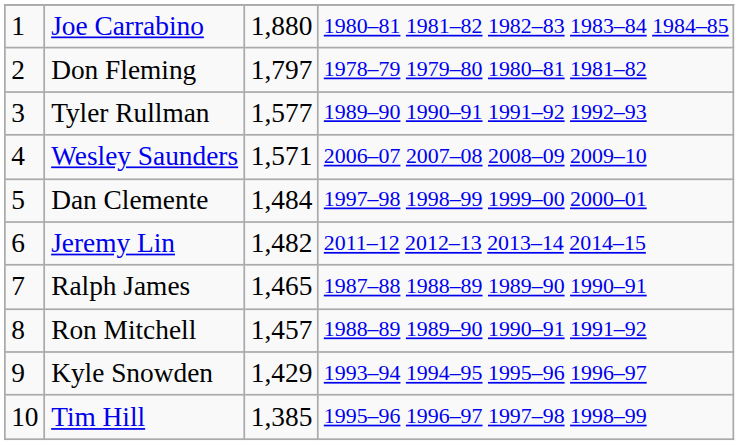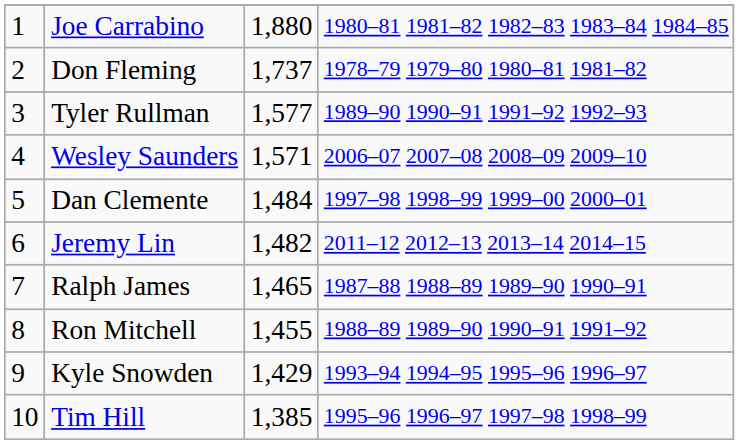 <table class="wikitable">
 <tr>
 </tr>
 <tr>
 <td>1</td>
 <td><a href='#'>Joe Carrabino</a></td>
 <td>1,880</td>
 <td style="font-size:80%;"><a href='#'>1980–81</a> <a href='#'>1981–82</a> <a href='#'>1982–83</a> <a href='#'>1983–84</a> <a href='#'>1984–85</a></td>
 </tr>
 <tr>
 <td>2</td>
 <td>Don Fleming</td>
-<td>1,797</td>
+<td>1,737</td>
 <td style="font-size:80%;"><a href='#'>1978–79</a> <a href='#'>1979–80</a> <a href='#'>1980–81</a> <a href='#'>1981–82</a></td>
 </tr>
 <tr>
 <td>3</td>
 <td>Tyler Rullman</td>
 <td>1,577</td>
 <td style="font-size:80%;"><a href='#'>1989–90</a> <a href='#'>1990–91</a> <a href='#'>1991–92</a> <a href='#'>1992–93</a></td>
 </tr>
 <tr>
 <td>4</td>
 <td><a href='#'>Wesley Saunders</a></td>
 <td>1,571</td>
 <td style="font-size:80%;"><a href='#'>2006–07</a> <a href='#'>2007–08</a> <a href='#'>2008–09</a> <a href='#'>2009–10</a></td>
 </tr>
 <tr>
 <td>5</td>
 <td>Dan Clemente</td>
 <td>1,484</td>
 <td style="font-size:80%;"><a href='#'>1997–98</a> <a href='#'>1998–99</a> <a href='#'>1999–00</a> <a href='#'>2000–01</a></td>
 </tr>
 <tr>
 <td>6</td>
 <td><a href='#'>Jeremy Lin</a></td>
 <td>1,482</td>
 <td style="font-size:80%;"><a href='#'>2011–12</a> <a href='#'>2012–13</a> <a href='#'>2013–14</a> <a href='#'>2014–15</a></td>
 </tr>
 <tr>
 <td>7</td>
 <td>Ralph James</td>
 <td>1,465</td>
 <td style="font-size:80%;"><a href='#'>1987–88</a> <a href='#'>1988–89</a> <a href='#'>1989–90</a> <a href='#'>1990–91</a></td>
 </tr>
 <tr>
 <td>8</td>
 <td>Ron Mitchell</td>
-<td>1,457</td>
+<td>1,455</td>
 <td style="font-size:80%;"><a href='#'>1988–89</a> <a href='#'>1989–90</a> <a href='#'>1990–91</a> <a href='#'>1991–92</a></td>
 </tr>
 <tr>
 <td>9</td>
 <td>Kyle Snowden</td>
 <td>1,429</td>
 <td style="font-size:80%;"><a href='#'>1993–94</a> <a href='#'>1994–95</a> <a href='#'>1995–96</a> <a href='#'>1996–97</a></td>
 </tr>
 <tr>
 <td>10</td>
 <td><a href='#'>Tim Hill</a></td>
 <td>1,385</td>
 <td style="font-size:80%;"><a href='#'>1995–96</a> <a href='#'>1996–97</a> <a href='#'>1997–98</a> <a href='#'>1998–99</a></td>
 </tr>
 </table>
